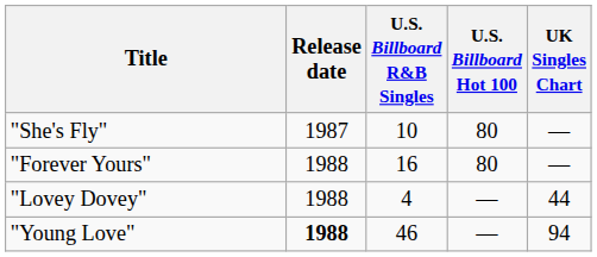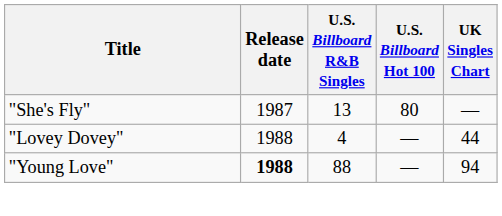 <table class="wikitable">
 <tr>
 <th style="width:200px;">Title</th>
 <th>Release<br>date</th>
 <th width="35"><small>U.S. <a href='#'><em>Billboard</em> R&B Singles</a></small></th>
 <th width="35"><small>U.S. <a href='#'><em>Billboard</em> Hot 100</a></small></th>
 <th width="35"><small>UK <a href='#'>Singles Chart</a></small></th>
 </tr>
 <tr>
 <td>"She's Fly"</td>
 <td align=center>1987</td>
-<td align=center>10</td>
-<td align=center>80</td>
-<td align=center>—</td>
-</tr>
-<tr>
-<td>"Forever Yours"</td>
-<td align=center>1988</td>
-<td align=center>16</td>
+<td align=center>13</td>
 <td align=center>80</td>
 <td align=center>—</td>
 </tr>
 <tr>
 <td>"Lovey Dovey"</td>
 <td align=center>1988</td>
 <td align=center>4</td>
 <td align=center>—</td>
 <td align=center>44</td>
 </tr>
 <tr>
 <td>"Young Love"</td>
 <td align=center><strong>1988</strong></td>
-<td align=center>46</td>
+<td align=center>88</td>
 <td align=center>—</td>
 <td align=center>94</td>
 </tr>
 </table>
